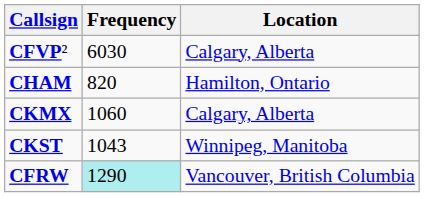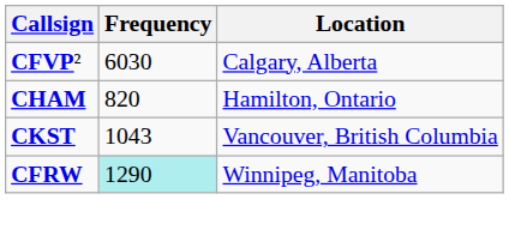 <table class="wikitable sortable">
 <tr>
 <th><a href='#'>Callsign</a></th>
 <th>Frequency</th>
 <th>Location</th>
 </tr>
 <tr>
 <td><strong><a href='#'>CFVP</a></strong>²</td>
 <td>6030</td>
 <td><a href='#'>Calgary, Alberta</a></td>
 </tr>
 <tr>
 <td><strong><a href='#'>CHAM</a></strong></td>
 <td>820</td>
 <td><a href='#'>Hamilton, Ontario</a></td>
 </tr>
 <tr>
-<td><strong><a href='#'>CKMX</a></strong></td>
-<td>1060</td>
-<td><a href='#'>Calgary, Alberta</a></td>
-</tr>
-<tr>
 <td><strong><a href='#'>CKST</a></strong></td>
 <td>1043</td>
-<td><a href='#'>Winnipeg, Manitoba</a></td>
+<td><a href='#'>Vancouver, British Columbia</a></td>
 </tr>
 <tr>
 <td><strong><a href='#'>CFRW</a></strong></td>
 <td style="background: paleturquoise;">1290</td>
-<td><a href='#'>Vancouver, British Columbia</a></td>
+<td><a href='#'>Winnipeg, Manitoba</a></td>
 </tr>
 </table>
